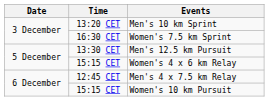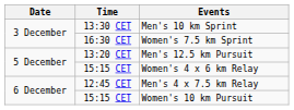 <table class="wikitable" style="text-align: center" width="420">
 <tr>
 <th>Date</th>
 <th>Time</th>
 <th>Events</th>
 </tr>
 <tr>
 <td rowspan=2>3 December</td>
-<td>13:20 <a href='#'>CET</a></td>
+<td>13:30 <a href='#'>CET</a></td>
 <td style="text-align: left">Men's 10 km Sprint</td>
 </tr>
 <tr>
 <td>16:30 <a href='#'>CET</a></td>
 <td style="text-align: left">Women's 7.5 km Sprint</td>
 </tr>
 <tr>
 <td rowspan=2>5 December</td>
-<td>13:30 <a href='#'>CET</a></td>
+<td>13:20 <a href='#'>CET</a></td>
 <td style="text-align: left">Men's 12.5 km Pursuit</td>
 </tr>
 <tr>
 <td>15:15 <a href='#'>CET</a></td>
 <td style="text-align: left">Women's 4 x 6 km Relay</td>
 </tr>
 <tr>
 <td rowspan=2>6 December</td>
 <td>12:45 <a href='#'>CET</a></td>
 <td style="text-align: left">Men's 4 x 7.5 km Relay</td>
 </tr>
 <tr>
 <td>15:15 <a href='#'>CET</a></td>
 <td style="text-align: left">Women's 10 km Pursuit</td>
 </tr>
 </table>
